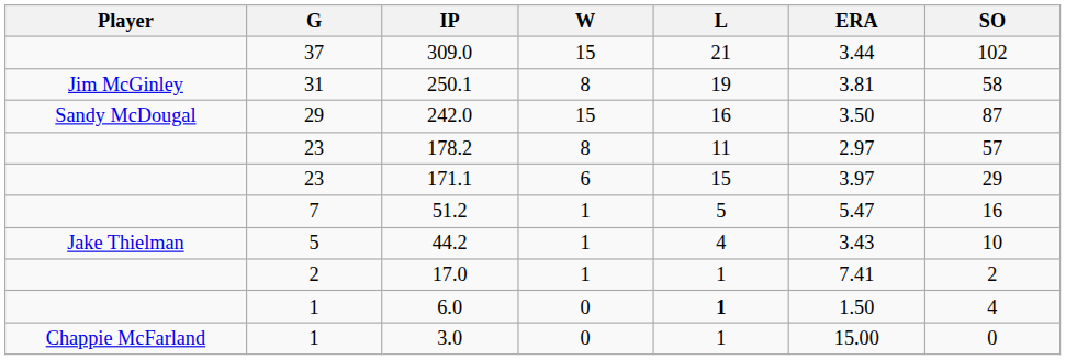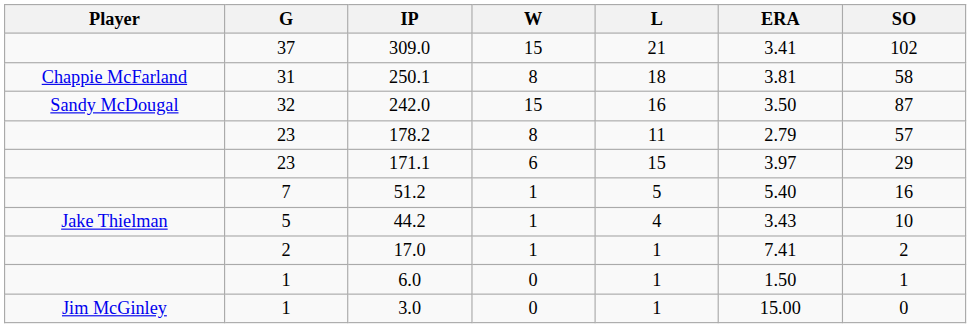 <table class="wikitable sortable">
 <tr>
 <th bgcolor="#DDDDFF" width="16%">Player</th>
 <th bgcolor="#DDDDFF" width="9%">G</th>
 <th bgcolor="#DDDDFF" width="9%">IP</th>
 <th bgcolor="#DDDDFF" width="9%">W</th>
 <th bgcolor="#DDDDFF" width="9%">L</th>
 <th bgcolor="#DDDDFF" width="9%">ERA</th>
 <th bgcolor="#DDDDFF" width="9%">SO</th>
 </tr>
 <tr align="center">
 <td></td>
 <td>37</td>
 <td>309.0</td>
 <td>15</td>
 <td>21</td>
-<td>3.44</td>
+<td>3.41</td>
 <td>102</td>
 </tr>
 <tr align="center">
-<td><a href='#'>Jim McGinley</a></td>
+<td><a href='#'>Chappie McFarland</a></td>
 <td>31</td>
 <td>250.1</td>
 <td>8</td>
-<td>19</td>
+<td>18</td>
 <td>3.81</td>
 <td>58</td>
 </tr>
 <tr align=center>
 <td><a href='#'>Sandy McDougal</a></td>
-<td>29</td>
+<td>32</td>
 <td>242.0</td>
 <td>15</td>
 <td>16</td>
 <td>3.50</td>
 <td>87</td>
 </tr>
 <tr align=center>
 <td></td>
 <td>23</td>
 <td>178.2</td>
 <td>8</td>
 <td>11</td>
-<td>2.97</td>
+<td>2.79</td>
 <td>57</td>
 </tr>
 <tr align="center">
 <td></td>
 <td>23</td>
 <td>171.1</td>
 <td>6</td>
 <td>15</td>
 <td>3.97</td>
 <td>29</td>
 </tr>
 <tr align="center">
 <td></td>
 <td>7</td>
 <td>51.2</td>
 <td>1</td>
 <td>5</td>
-<td>5.47</td>
+<td>5.40</td>
 <td>16</td>
 </tr>
 <tr align="center">
 <td><a href='#'>Jake Thielman</a></td>
 <td>5</td>
 <td>44.2</td>
 <td>1</td>
 <td>4</td>
 <td>3.43</td>
 <td>10</td>
 </tr>
 <tr align=center>
 <td></td>
 <td>2</td>
 <td>17.0</td>
 <td>1</td>
 <td>1</td>
 <td>7.41</td>
 <td>2</td>
 </tr>
 <tr align="center">
 <td></td>
 <td>1</td>
 <td>6.0</td>
 <td>0</td>
-<td><strong>1</strong></td>
+<td>1</td>
 <td>1.50</td>
-<td>4</td>
+<td>1</td>
 </tr>
 <tr align="center">
-<td><a href='#'>Chappie McFarland</a></td>
+<td><a href='#'>Jim McGinley</a></td>
 <td>1</td>
 <td>3.0</td>
 <td>0</td>
 <td>1</td>
 <td>15.00</td>
 <td>0</td>
 </tr>
 </table>
